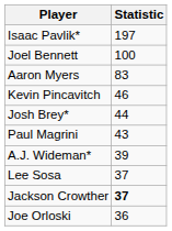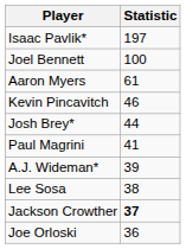 <table class="wikitable">
 <tr>
 <th>Player</th>
 <th>Statistic</th>
 </tr>
 <tr>
 <td>Isaac Pavlik*</td>
 <td>197</td>
 </tr>
 <tr>
 <td>Joel Bennett</td>
 <td>100</td>
 </tr>
 <tr>
 <td>Aaron Myers</td>
-<td>83</td>
+<td>61</td>
 </tr>
 <tr>
 <td>Kevin Pincavitch</td>
 <td>46</td>
 </tr>
 <tr>
 <td>Josh Brey*</td>
 <td>44</td>
 </tr>
 <tr>
 <td>Paul Magrini</td>
-<td>43</td>
+<td>41</td>
 </tr>
 <tr>
 <td>A.J. Wideman*</td>
 <td>39</td>
 </tr>
 <tr>
 <td>Lee Sosa</td>
-<td>37</td>
+<td>38</td>
 </tr>
 <tr>
 <td>Jackson Crowther</td>
 <td><strong>37</strong></td>
 </tr>
 <tr>
 <td>Joe Orloski</td>
 <td>36</td>
 </tr>
 </table>
